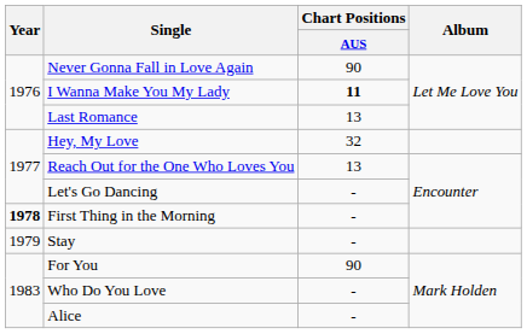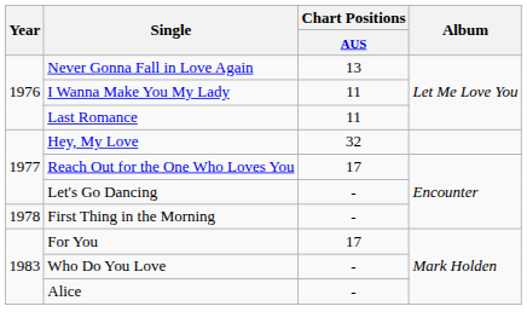 <table class="wikitable">
 <tr>
 <th rowspan="2">Year</th>
 <th rowspan="2">Single</th>
 <th>Chart Positions</th>
 <th rowspan="2">Album</th>
 </tr>
 <tr>
 <th><small><a href='#'>AUS</a></small></th>
 </tr>
 <tr>
 <td rowspan="3">1976</td>
 <td><a href='#'>Never Gonna Fall in Love Again</a></td>
-<td style="text-align:center;">90</td>
+<td style="text-align:center;">13</td>
 <td rowspan="3"><em>Let Me Love You</em></td>
 </tr>
 <tr>
 <td><a href='#'>I Wanna Make You My Lady</a></td>
-<td style="text-align:center;"><strong>11</strong></td>
+<td style="text-align:center;">11</td>
 </tr>
 <tr>
 <td><a href='#'>Last Romance</a></td>
-<td style="text-align:center;">13</td>
+<td style="text-align:center;">11</td>
 </tr>
 <tr>
 <td rowspan="3">1977</td>
 <td><a href='#'>Hey, My Love</a></td>
 <td style="text-align:center;">32</td>
 <td></td>
 </tr>
 <tr>
 <td><a href='#'>Reach Out for the One Who Loves You</a></td>
-<td style="text-align:center;">13</td>
+<td style="text-align:center;">17</td>
 <td rowspan="3"><em>Encounter</em></td>
 </tr>
 <tr>
 <td>Let's Go Dancing</td>
 <td style="text-align:center;">-</td>
 </tr>
 <tr>
-<td><strong>1978</strong></td>
+<td>1978</td>
 <td>First Thing in the Morning</td>
 <td style="text-align:center;">-</td>
 </tr>
 <tr>
-<td>1979</td>
-<td>Stay</td>
-<td style="text-align:center;">-</td>
-<td></td>
-</tr>
-<tr>
 <td rowspan="3">1983</td>
 <td>For You</td>
-<td style="text-align:center;">90</td>
+<td style="text-align:center;">17</td>
 <td rowspan="3"><em>Mark Holden</em></td>
 </tr>
 <tr>
 <td>Who Do You Love</td>
 <td style="text-align:center;">-</td>
 </tr>
 <tr>
 <td>Alice</td>
 <td style="text-align:center;">-</td>
 </tr>
 </table>
